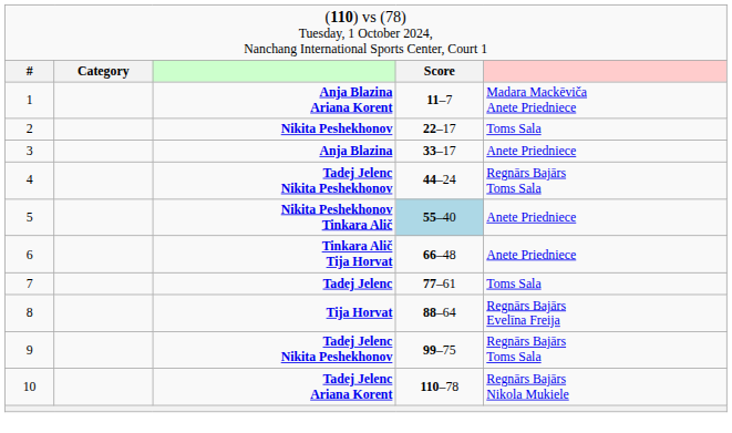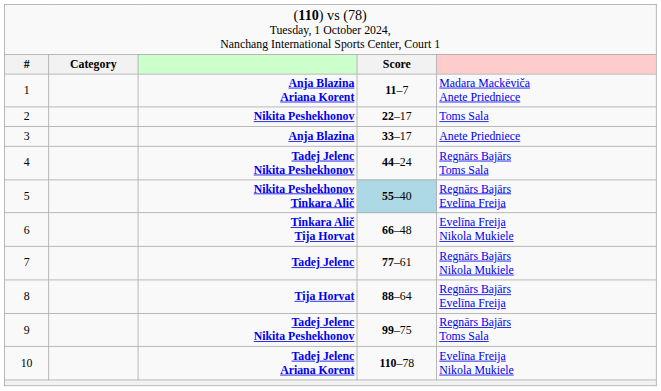 <table class="wikitable mw-collapsible mw-collapsed" style="font-size:90%; text-align:center" width="90%">
 <tr>
 <td colspan="5"><big>(<strong>110</strong>) <strong></strong> vs  (78)</big><br>Tuesday, 1 October 2024, <br>Nanchang International Sports Center, Court 1</td>
 </tr>
 <tr>
 <th width="25">#</th>
 <th width="50">Category</th>
 <th style="background-color:#CCFFCC" width="150"></th>
 <th width="50">Score<br></th>
 <th style="background-color:#FFCCCC" width="150"></th>
 </tr>
 <tr>
 <td>1</td>
 <td></td>
 <td align="right"><strong><a href='#'>Anja Blazina</a> <br><a href='#'>Ariana Korent</a> </strong></td>
 <td><strong>11</strong>–7<br></td>
 <td align="left"> <a href='#'>Madara Mackēviča</a><br> <a href='#'>Anete Priedniece</a></td>
 </tr>
 <tr>
 <td>2</td>
 <td></td>
 <td align="right"><strong><a href='#'>Nikita Peshekhonov</a> </strong></td>
 <td><strong>22</strong>–17<br></td>
 <td align="left"> <a href='#'>Toms Sala</a></td>
 </tr>
 <tr>
 <td>3</td>
 <td></td>
 <td align="right"><strong><a href='#'>Anja Blazina</a> </strong></td>
 <td><strong>33</strong>–17<br></td>
 <td align="left"> <a href='#'>Anete Priedniece</a></td>
 </tr>
 <tr>
 <td>4</td>
 <td></td>
 <td align="right"><strong><a href='#'>Tadej Jelenc</a> <br><a href='#'>Nikita Peshekhonov</a> </strong></td>
 <td><strong>44</strong>–24<br></td>
 <td align="left"> <a href='#'>Regnārs Bajārs</a><br> <a href='#'>Toms Sala</a></td>
 </tr>
 <tr>
 <td>5</td>
 <td></td>
 <td align="right"><strong><a href='#'>Nikita Peshekhonov</a> <br><a href='#'>Tinkara Alič</a> </strong></td>
 <td style="background: lightblue;"><strong>55</strong>–40<br></td>
-<td align="left"> <a href='#'>Anete Priedniece</a></td>
+<td align="left"> <a href='#'>Regnārs Bajārs</a><br> <a href='#'>Evelīna Freija</a></td>
 </tr>
 <tr>
 <td>6</td>
 <td></td>
 <td align="right"><strong><a href='#'>Tinkara Alič</a> <br><a href='#'>Tija Horvat</a> </strong></td>
 <td><strong>66</strong>–48<br></td>
-<td align="left"> <a href='#'>Anete Priedniece</a></td>
+<td align="left"> <a href='#'>Evelīna Freija</a><br> <a href='#'>Nikola Mukiele</a></td>
 </tr>
 <tr>
 <td>7</td>
 <td></td>
 <td align="right"><strong><a href='#'>Tadej Jelenc</a> </strong></td>
 <td><strong>77</strong>–61<br></td>
-<td align="left"> <a href='#'>Toms Sala</a></td>
+<td align="left"> <a href='#'>Regnārs Bajārs</a><br> <a href='#'>Nikola Mukiele</a></td>
 </tr>
 <tr>
 <td>8</td>
 <td></td>
 <td align="right"><strong><a href='#'>Tija Horvat</a> </strong></td>
 <td><strong>88</strong>–64<br></td>
 <td align="left"> <a href='#'>Regnārs Bajārs</a><br> <a href='#'>Evelīna Freija</a></td>
 </tr>
 <tr>
 <td>9</td>
 <td></td>
 <td align="right"><strong><a href='#'>Tadej Jelenc</a> <br><a href='#'>Nikita Peshekhonov</a> </strong></td>
 <td><strong>99</strong>–75<br></td>
 <td align="left"> <a href='#'>Regnārs Bajārs</a><br> <a href='#'>Toms Sala</a></td>
 </tr>
 <tr>
 <td>10</td>
 <td></td>
 <td align="right"><strong><a href='#'>Tadej Jelenc</a> <br><a href='#'>Ariana Korent</a> </strong></td>
 <td><strong>110</strong>–78<br></td>
-<td align="left"> <a href='#'>Regnārs Bajārs</a><br> <a href='#'>Nikola Mukiele</a></td>
+<td align="left"> <a href='#'>Evelīna Freija</a><br> <a href='#'>Nikola Mukiele</a></td>
 </tr>
 <tr>
 <th colspan="5"></th>
 </tr>
 </table>
